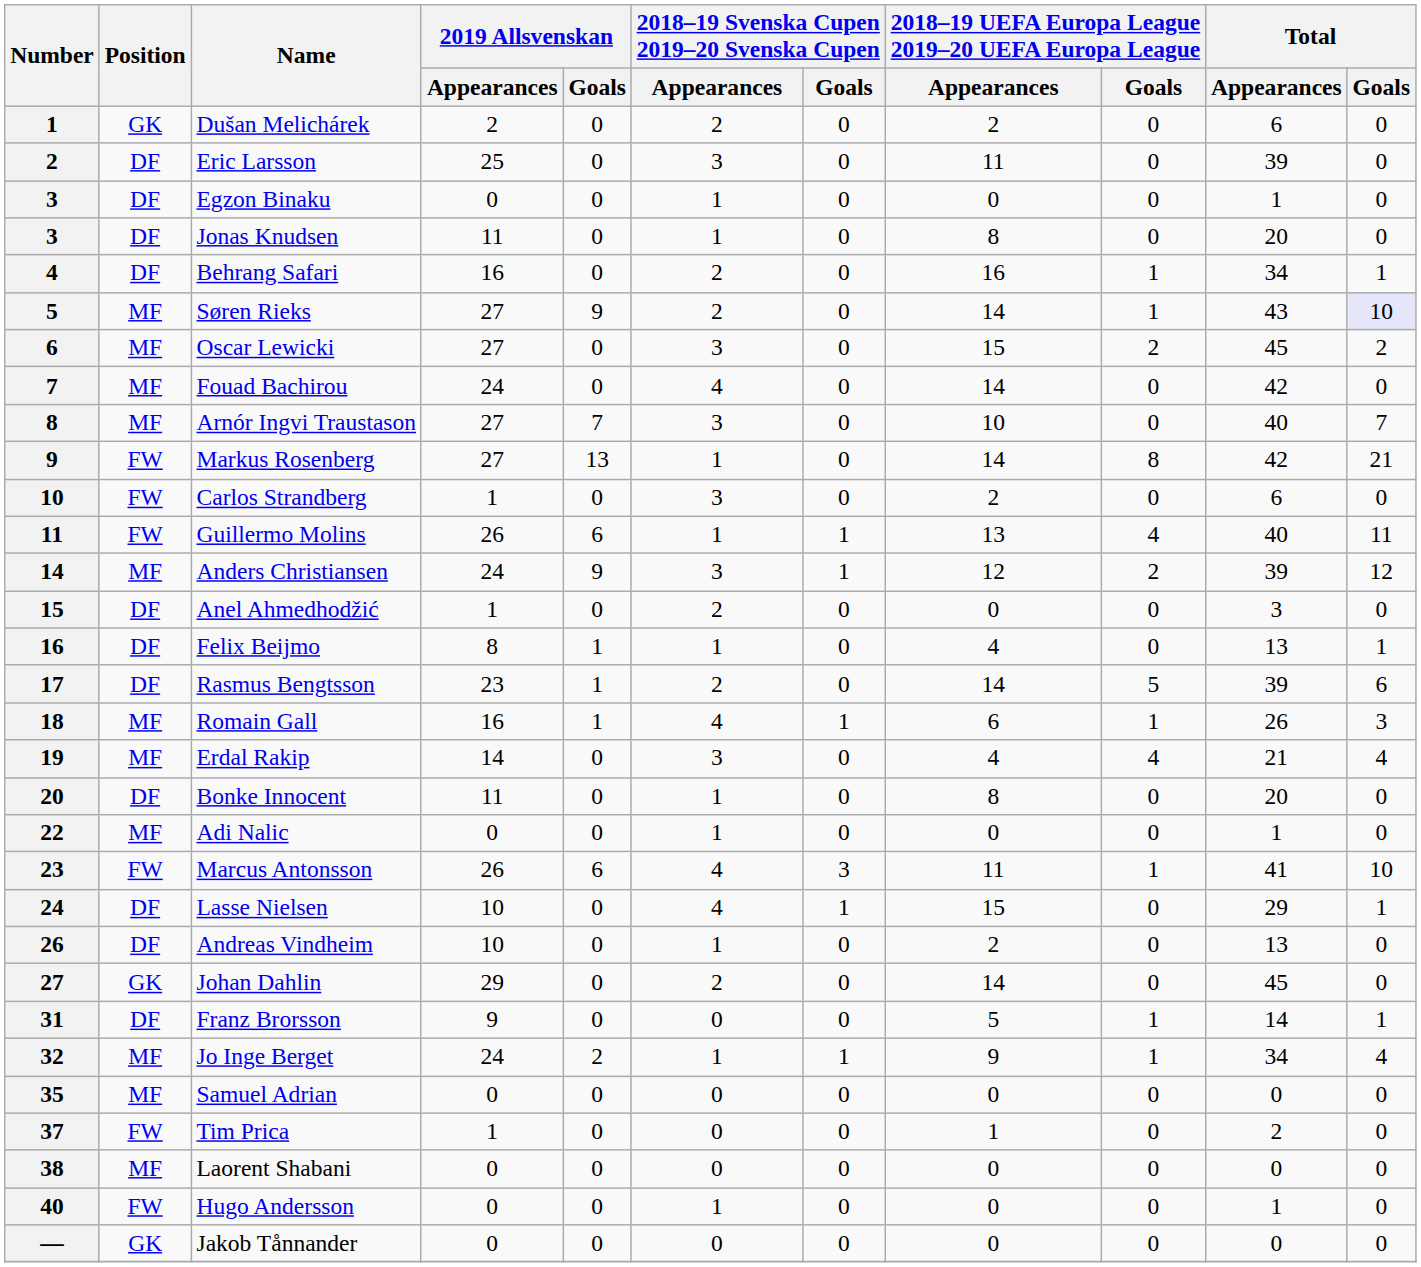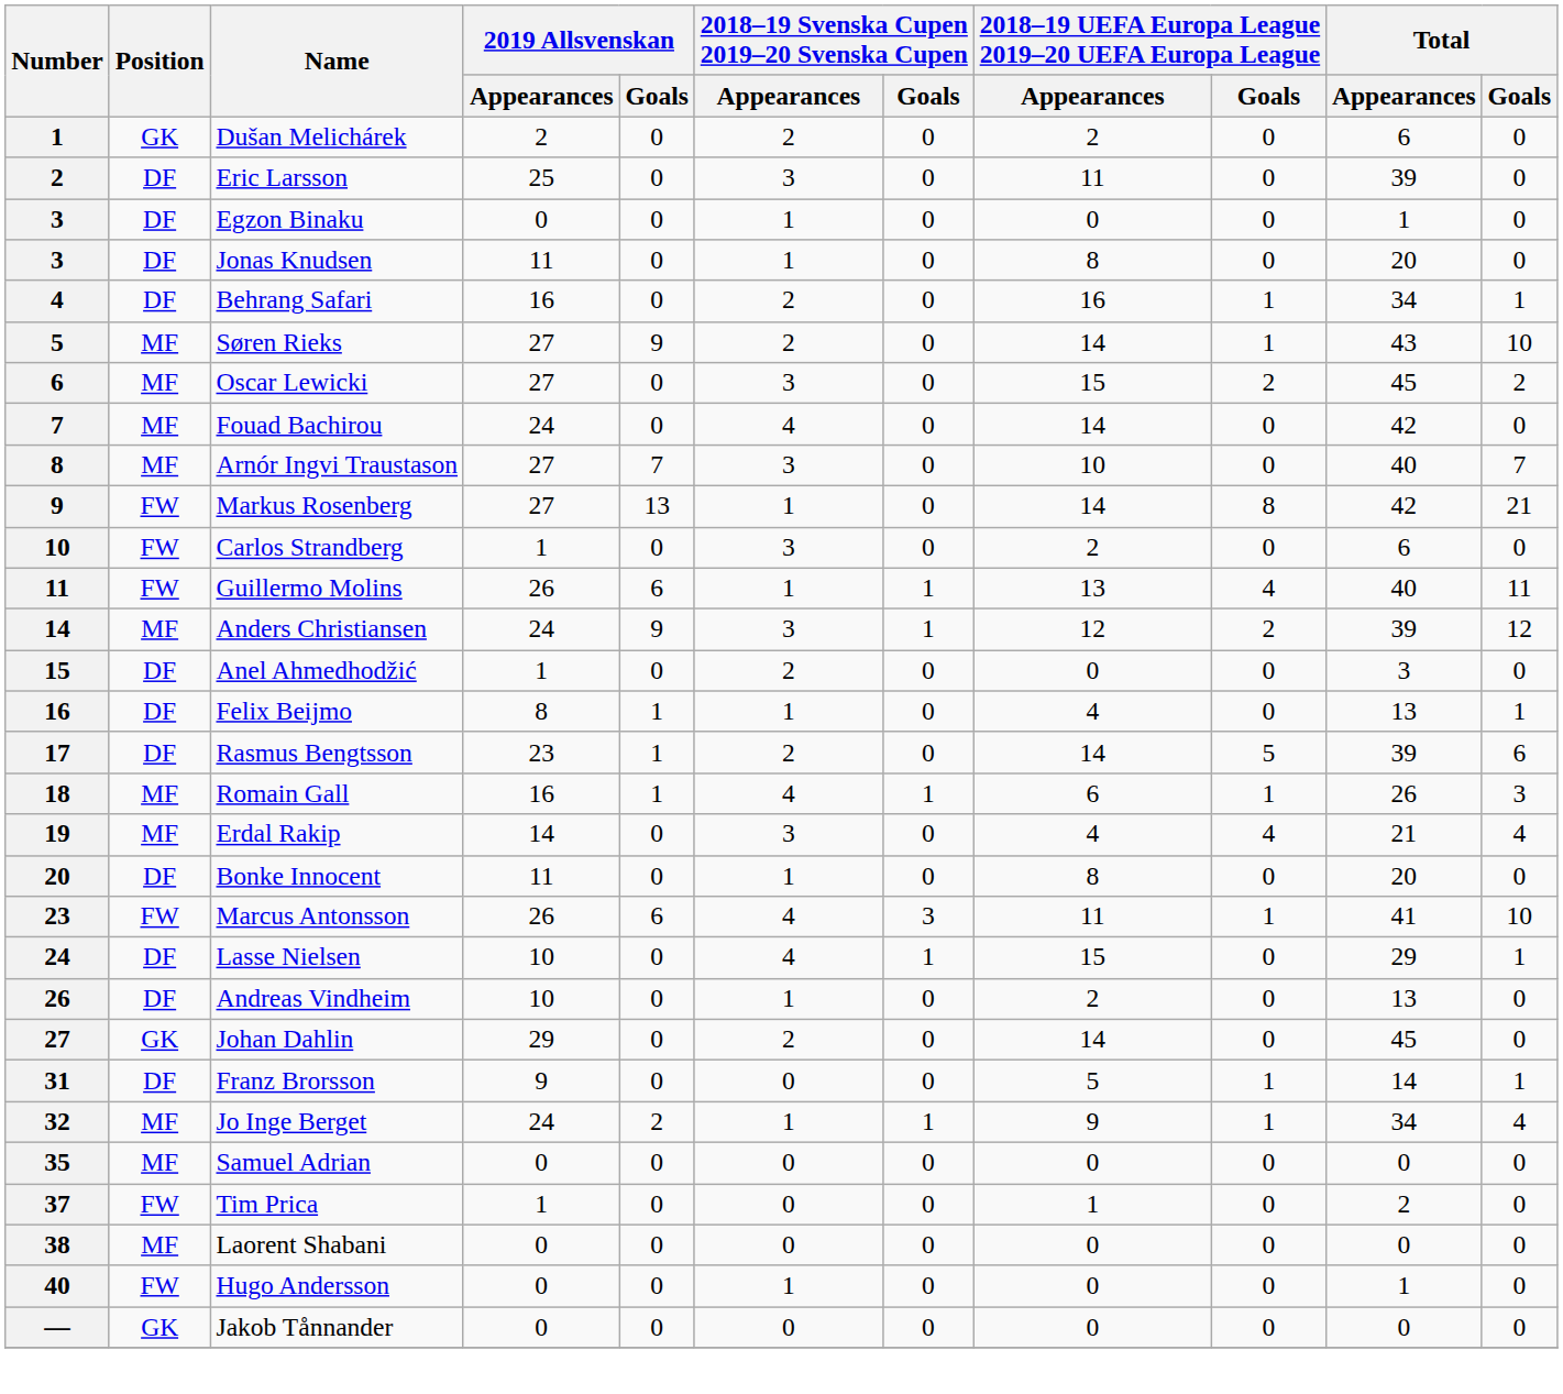 <table class="wikitable sortable plainrowheaders" style="text-align:center">
 <tr>
 <th rowspan="2" scope="col">Number</th>
 <th rowspan="2" scope="col">Position</th>
 <th rowspan="2" scope="col">Name</th>
 <th colspan="2"><a href='#'>2019 Allsvenskan</a></th>
 <th colspan="2"><a href='#'>2018–19 Svenska Cupen</a><br><a href='#'>2019–20 Svenska Cupen</a></th>
 <th colspan="2"><a href='#'>2018–19 UEFA Europa League</a><br><a href='#'>2019–20 UEFA Europa League</a></th>
 <th colspan="2">Total</th>
 </tr>
 <tr>
 <th>Appearances</th>
 <th>Goals</th>
 <th>Appearances</th>
 <th>Goals</th>
 <th>Appearances</th>
 <th>Goals</th>
 <th>Appearances</th>
 <th>Goals</th>
 </tr>
 <tr>
 <th style="text-align:center" scope="row">1</th>
 <td><a href='#'>GK</a></td>
 <td style="text-align:left;"><a href='#'>Dušan Melichárek</a><br></td>
 <td>2</td>
 <td>0<br></td>
 <td>2</td>
 <td>0<br></td>
 <td>2</td>
 <td>0<br></td>
 <td>6</td>
 <td>0</td>
 </tr>
 <tr>
 <th style="text-align:center" scope="row">2</th>
 <td><a href='#'>DF</a></td>
 <td style="text-align:left;"><a href='#'>Eric Larsson</a><br></td>
 <td>25</td>
 <td>0<br></td>
 <td>3</td>
 <td>0<br></td>
 <td>11</td>
 <td>0<br></td>
 <td>39</td>
 <td>0</td>
 </tr>
 <tr>
 <th style="text-align:center" scope="row">3</th>
 <td><a href='#'>DF</a></td>
 <td style="text-align:left;"><a href='#'>Egzon Binaku</a><br></td>
 <td>0</td>
 <td>0<br></td>
 <td>1</td>
 <td>0<br></td>
 <td>0</td>
 <td>0<br></td>
 <td>1</td>
 <td>0</td>
 </tr>
 <tr>
 <th style="text-align:center" scope="row">3</th>
 <td><a href='#'>DF</a></td>
 <td style="text-align:left;"><a href='#'>Jonas Knudsen</a><br></td>
 <td>11</td>
 <td>0<br></td>
 <td>1</td>
 <td>0<br></td>
 <td>8</td>
 <td>0<br></td>
 <td>20</td>
 <td>0</td>
 </tr>
 <tr>
 <th style="text-align:center" scope="row">4</th>
 <td><a href='#'>DF</a></td>
 <td style="text-align:left;"><a href='#'>Behrang Safari</a><br></td>
 <td>16</td>
 <td>0<br></td>
 <td>2</td>
 <td>0<br></td>
 <td>16</td>
 <td>1<br></td>
 <td>34</td>
 <td>1</td>
 </tr>
 <tr>
 <th style="text-align:center" scope="row">5</th>
 <td><a href='#'>MF</a></td>
 <td style="text-align:left;"><a href='#'>Søren Rieks</a><br></td>
 <td>27</td>
 <td>9<br></td>
 <td>2</td>
 <td>0<br></td>
 <td>14</td>
 <td>1<br></td>
 <td>43</td>
-<td style="background: lavender;">10</td>
+<td>10</td>
 </tr>
 <tr>
 <th style="text-align:center" scope="row">6</th>
 <td><a href='#'>MF</a></td>
 <td style="text-align:left;"><a href='#'>Oscar Lewicki</a><br></td>
 <td>27</td>
 <td>0<br></td>
 <td>3</td>
 <td>0<br></td>
 <td>15</td>
 <td>2<br></td>
 <td>45</td>
 <td>2</td>
 </tr>
 <tr>
 <th style="text-align:center" scope="row">7</th>
 <td><a href='#'>MF</a></td>
 <td style="text-align:left;"><a href='#'>Fouad Bachirou</a><br></td>
 <td>24</td>
 <td>0<br></td>
 <td>4</td>
 <td>0<br></td>
 <td>14</td>
 <td>0<br></td>
 <td>42</td>
 <td>0</td>
 </tr>
 <tr>
 <th style="text-align:center" scope="row">8</th>
 <td><a href='#'>MF</a></td>
 <td style="text-align:left;"><a href='#'>Arnór Ingvi Traustason</a><br></td>
 <td>27</td>
 <td>7<br></td>
 <td>3</td>
 <td>0<br></td>
 <td>10</td>
 <td>0<br></td>
 <td>40</td>
 <td>7</td>
 </tr>
 <tr>
 <th style="text-align:center" scope="row">9</th>
 <td><a href='#'>FW</a></td>
 <td style="text-align:left;"><a href='#'>Markus Rosenberg</a><br></td>
 <td>27</td>
 <td>13<br></td>
 <td>1</td>
 <td>0<br></td>
 <td>14</td>
 <td>8<br></td>
 <td>42</td>
 <td>21</td>
 </tr>
 <tr>
 <th style="text-align:center" scope="row">10</th>
 <td><a href='#'>FW</a></td>
 <td style="text-align:left;"><a href='#'>Carlos Strandberg</a><br></td>
 <td>1</td>
 <td>0<br></td>
 <td>3</td>
 <td>0<br></td>
 <td>2</td>
 <td>0<br></td>
 <td>6</td>
 <td>0</td>
 </tr>
 <tr>
 <th style="text-align:center" scope="row">11</th>
 <td><a href='#'>FW</a></td>
 <td style="text-align:left;"><a href='#'>Guillermo Molins</a><br></td>
 <td>26</td>
 <td>6<br></td>
 <td>1</td>
 <td>1<br></td>
 <td>13</td>
 <td>4<br></td>
 <td>40</td>
 <td>11</td>
 </tr>
 <tr>
 <th style="text-align:center" scope="row">14</th>
 <td><a href='#'>MF</a></td>
 <td style="text-align:left;"><a href='#'>Anders Christiansen</a><br></td>
 <td>24</td>
 <td>9<br></td>
 <td>3</td>
 <td>1<br></td>
 <td>12</td>
 <td>2<br></td>
 <td>39</td>
 <td>12</td>
 </tr>
 <tr>
 <th style="text-align:center" scope="row">15</th>
 <td><a href='#'>DF</a></td>
 <td style="text-align:left;"><a href='#'>Anel Ahmedhodžić</a><br></td>
 <td>1</td>
 <td>0<br></td>
 <td>2</td>
 <td>0<br></td>
 <td>0</td>
 <td>0<br></td>
 <td>3</td>
 <td>0</td>
 </tr>
 <tr>
 <th style="text-align:center" scope="row">16</th>
 <td><a href='#'>DF</a></td>
 <td style="text-align:left;"><a href='#'>Felix Beijmo</a><br></td>
 <td>8</td>
 <td>1<br></td>
 <td>1</td>
 <td>0<br></td>
 <td>4</td>
 <td>0<br></td>
 <td>13</td>
 <td>1</td>
 </tr>
 <tr>
 <th style="text-align:center" scope="row">17</th>
 <td><a href='#'>DF</a></td>
 <td style="text-align:left;"><a href='#'>Rasmus Bengtsson</a><br></td>
 <td>23</td>
 <td>1<br></td>
 <td>2</td>
 <td>0<br></td>
 <td>14</td>
 <td>5<br></td>
 <td>39</td>
 <td>6</td>
 </tr>
 <tr>
 <th style="text-align:center" scope="row">18</th>
 <td><a href='#'>MF</a></td>
 <td style="text-align:left;"><a href='#'>Romain Gall</a><br></td>
 <td>16</td>
 <td>1<br></td>
 <td>4</td>
 <td>1<br></td>
 <td>6</td>
 <td>1<br></td>
 <td>26</td>
 <td>3</td>
 </tr>
 <tr>
 <th style="text-align:center" scope="row">19</th>
 <td><a href='#'>MF</a></td>
 <td style="text-align:left;"><a href='#'>Erdal Rakip</a><br></td>
 <td>14</td>
 <td>0<br></td>
 <td>3</td>
 <td>0<br></td>
 <td>4</td>
 <td>4<br></td>
 <td>21</td>
 <td>4</td>
 </tr>
 <tr>
 <th style="text-align:center" scope="row">20</th>
 <td><a href='#'>DF</a></td>
 <td style="text-align:left;"><a href='#'>Bonke Innocent</a><br></td>
 <td>11</td>
 <td>0<br></td>
 <td>1</td>
 <td>0<br></td>
 <td>8</td>
 <td>0<br></td>
 <td>20</td>
 <td>0</td>
 </tr>
 <tr>
-<th style="text-align:center" scope="row">22</th>
-<td><a href='#'>MF</a></td>
-<td style="text-align:left;"><a href='#'>Adi Nalic</a><br></td>
-<td>0</td>
-<td>0<br></td>
-<td>1</td>
-<td>0<br></td>
-<td>0</td>
-<td>0<br></td>
-<td>1</td>
-<td>0</td>
-</tr>
-<tr>
 <th style="text-align:center" scope="row">23</th>
 <td><a href='#'>FW</a></td>
 <td style="text-align:left;"><a href='#'>Marcus Antonsson</a><br></td>
 <td>26</td>
 <td>6<br></td>
 <td>4</td>
 <td>3<br></td>
 <td>11</td>
 <td>1<br></td>
 <td>41</td>
 <td>10</td>
 </tr>
 <tr>
 <th style="text-align:center" scope="row">24</th>
 <td><a href='#'>DF</a></td>
 <td style="text-align:left;"><a href='#'>Lasse Nielsen</a><br></td>
 <td>10</td>
 <td>0<br></td>
 <td>4</td>
 <td>1<br></td>
 <td>15</td>
 <td>0<br></td>
 <td>29</td>
 <td>1</td>
 </tr>
 <tr>
 <th style="text-align:center" scope="row">26</th>
 <td><a href='#'>DF</a></td>
 <td style="text-align:left;"><a href='#'>Andreas Vindheim</a><br></td>
 <td>10</td>
 <td>0<br></td>
 <td>1</td>
 <td>0<br></td>
 <td>2</td>
 <td>0<br></td>
 <td>13</td>
 <td>0</td>
 </tr>
 <tr>
 <th style="text-align:center" scope="row">27</th>
 <td><a href='#'>GK</a></td>
 <td style="text-align:left;"><a href='#'>Johan Dahlin</a><br></td>
 <td>29</td>
 <td>0<br></td>
 <td>2</td>
 <td>0<br></td>
 <td>14</td>
 <td>0<br></td>
 <td>45</td>
 <td>0</td>
 </tr>
 <tr>
 <th style="text-align:center" scope="row">31</th>
 <td><a href='#'>DF</a></td>
 <td style="text-align:left;"><a href='#'>Franz Brorsson</a><br></td>
 <td>9</td>
 <td>0<br></td>
 <td>0</td>
 <td>0<br></td>
 <td>5</td>
 <td>1<br></td>
 <td>14</td>
 <td>1</td>
 </tr>
 <tr>
 <th style="text-align:center" scope="row">32</th>
 <td><a href='#'>MF</a></td>
 <td style="text-align:left;"><a href='#'>Jo Inge Berget</a><br></td>
 <td>24</td>
 <td>2<br></td>
 <td>1</td>
 <td>1<br></td>
 <td>9</td>
 <td>1<br></td>
 <td>34</td>
 <td>4</td>
 </tr>
 <tr>
 <th style="text-align:center" scope="row">35</th>
 <td><a href='#'>MF</a></td>
 <td style="text-align:left;"><a href='#'>Samuel Adrian</a><br></td>
 <td>0</td>
 <td>0<br></td>
 <td>0</td>
 <td>0<br></td>
 <td>0</td>
 <td>0<br></td>
 <td>0</td>
 <td>0</td>
 </tr>
 <tr>
 <th style="text-align:center" scope="row">37</th>
 <td><a href='#'>FW</a></td>
 <td style="text-align:left;"><a href='#'>Tim Prica</a><br></td>
 <td>1</td>
 <td>0<br></td>
 <td>0</td>
 <td>0<br></td>
 <td>1</td>
 <td>0<br></td>
 <td>2</td>
 <td>0</td>
 </tr>
 <tr>
 <th style="text-align:center" scope="row">38</th>
 <td><a href='#'>MF</a></td>
 <td style="text-align:left;">Laorent Shabani<br></td>
 <td>0</td>
 <td>0<br></td>
 <td>0</td>
 <td>0<br></td>
 <td>0</td>
 <td>0<br></td>
 <td>0</td>
 <td>0</td>
 </tr>
 <tr>
 <th style="text-align:center" scope="row">40</th>
 <td><a href='#'>FW</a></td>
 <td style="text-align:left;"><a href='#'>Hugo Andersson</a><br></td>
 <td>0</td>
 <td>0<br></td>
 <td>1</td>
 <td>0<br></td>
 <td>0</td>
 <td>0<br></td>
 <td>1</td>
 <td>0</td>
 </tr>
 <tr>
 <th style="text-align:center" scope="row">—</th>
 <td><a href='#'>GK</a></td>
 <td style="text-align:left;">Jakob Tånnander<br></td>
 <td>0</td>
 <td>0<br></td>
 <td>0</td>
 <td>0<br></td>
 <td>0</td>
 <td>0<br></td>
 <td>0</td>
 <td>0</td>
 </tr>
 <tr>
 </tr>
 </table>
